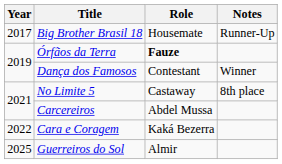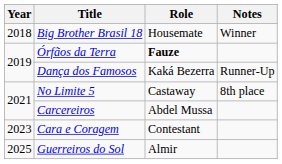 <table class="wikitable">
 <tr>
 <th>Year</th>
 <th>Title</th>
 <th>Role</th>
 <th>Notes</th>
 </tr>
 <tr>
-<td>2017</td>
+<td>2018</td>
 <td><em><a href='#'>Big Brother Brasil 18</a></em></td>
 <td>Housemate</td>
-<td>Runner-Up</td>
+<td>Winner</td>
 </tr>
 <tr>
 <td rowspan=2>2019</td>
 <td><em><a href='#'>Órfãos da Terra</a></em></td>
 <td><strong>Fauze</strong></td>
 <td></td>
 </tr>
 <tr>
 <td><em><a href='#'>Dança dos Famosos</a></em></td>
-<td>Contestant</td>
-<td>Winner</td>
+<td>Kaká Bezerra</td>
+<td>Runner-Up</td>
 </tr>
 <tr>
 <td rowspan=2>2021</td>
 <td><em><a href='#'>No Limite 5</a></em></td>
 <td>Castaway</td>
 <td>8th place</td>
 </tr>
 <tr>
 <td><em><a href='#'>Carcereiros</a></em></td>
 <td>Abdel Mussa</td>
 </tr>
 <tr>
-<td>2022</td>
+<td>2023</td>
 <td><em><a href='#'>Cara e Coragem</a></em></td>
-<td>Kaká Bezerra</td>
+<td>Contestant</td>
 <td></td>
 </tr>
 <tr>
 <td>2025</td>
 <td><em><a href='#'>Guerreiros do Sol</a></em></td>
 <td>Almir</td>
 <td></td>
 </tr>
 </table>
